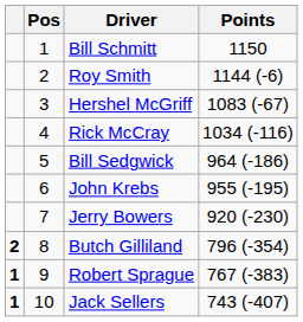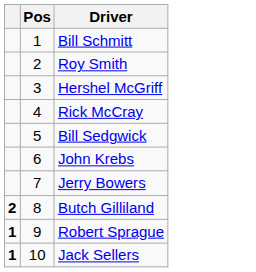 <table class="wikitable" style="font-size: 95%;">
 <tr>
 <th></th>
 <th>Pos</th>
 <th>Driver</th>
-<th>Points</th>
 </tr>
 <tr>
 <td align="left"></td>
 <td style="text-align:center;">1</td>
 <td><a href='#'>Bill Schmitt</a></td>
-<td style="text-align:center;">1150</td>
 </tr>
 <tr>
 <td align="left"></td>
 <td style="text-align:center;">2</td>
 <td><a href='#'>Roy Smith</a></td>
-<td style="text-align:center;">1144 (-6)</td>
 </tr>
 <tr>
 <td align="left"></td>
 <td style="text-align:center;">3</td>
 <td><a href='#'>Hershel McGriff</a></td>
-<td style="text-align:center;">1083 (-67)</td>
 </tr>
 <tr>
 <td align="left"></td>
 <td style="text-align:center;">4</td>
 <td><a href='#'>Rick McCray</a></td>
-<td style="text-align:center;">1034 (-116)</td>
 </tr>
 <tr>
 <td align="left"></td>
 <td style="text-align:center;">5</td>
 <td><a href='#'>Bill Sedgwick</a></td>
-<td style="text-align:center;">964 (-186)</td>
 </tr>
 <tr>
 <td align="left"></td>
 <td style="text-align:center;">6</td>
 <td><a href='#'>John Krebs</a></td>
-<td style="text-align:center;">955 (-195)</td>
 </tr>
 <tr>
 <td align="left"></td>
 <td style="text-align:center;">7</td>
 <td><a href='#'>Jerry Bowers</a></td>
-<td style="text-align:center;">920 (-230)</td>
 </tr>
 <tr>
 <td align="left"> <strong>2</strong></td>
 <td style="text-align:center;">8</td>
 <td><a href='#'>Butch Gilliland</a></td>
-<td style="text-align:center;">796 (-354)</td>
 </tr>
 <tr>
 <td align="left"> <strong>1</strong></td>
 <td style="text-align:center;">9</td>
 <td><a href='#'>Robert Sprague</a></td>
-<td style="text-align:center;">767 (-383)</td>
 </tr>
 <tr>
 <td align="left"> <strong>1</strong></td>
 <td style="text-align:center;">10</td>
 <td><a href='#'>Jack Sellers</a></td>
-<td style="text-align:center;">743 (-407)</td>
 </tr>
 </table>
